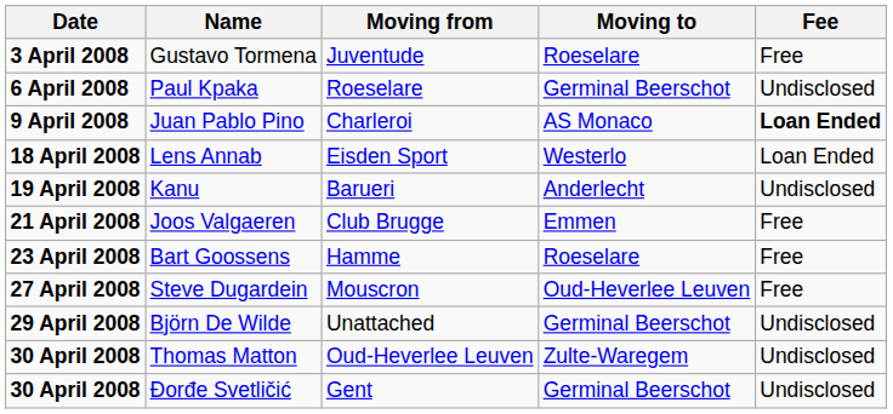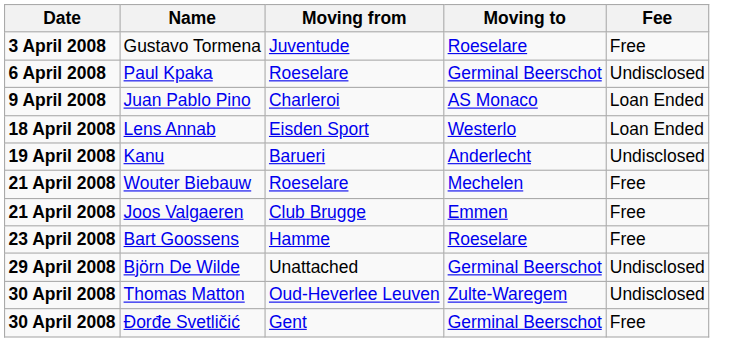 <table class="wikitable sortable">
 <tr>
 <th>Date</th>
 <th>Name</th>
 <th>Moving from</th>
 <th>Moving to</th>
 <th>Fee</th>
 </tr>
 <tr>
 <td><strong>3 April 2008</strong></td>
 <td> Gustavo Tormena</td>
 <td> <a href='#'>Juventude</a></td>
 <td><a href='#'>Roeselare</a></td>
 <td>Free </td>
 </tr>
 <tr>
 <td><strong>6 April 2008</strong></td>
 <td> <a href='#'>Paul Kpaka</a></td>
 <td><a href='#'>Roeselare</a></td>
 <td><a href='#'>Germinal Beerschot</a></td>
 <td>Undisclosed </td>
 </tr>
 <tr>
 <td><strong>9 April 2008</strong></td>
 <td> <a href='#'>Juan Pablo Pino</a></td>
 <td><a href='#'>Charleroi</a></td>
 <td> <a href='#'>AS Monaco</a></td>
-<td><strong>Loan Ended </strong></td>
+<td>Loan Ended </td>
 </tr>
 <tr>
 <td><strong>18 April 2008</strong></td>
 <td><a href='#'>Lens Annab</a></td>
 <td><a href='#'>Eisden Sport</a></td>
 <td><a href='#'>Westerlo</a></td>
 <td>Loan Ended </td>
 </tr>
 <tr>
 <td><strong>19 April 2008</strong></td>
 <td> <a href='#'>Kanu</a></td>
 <td> <a href='#'>Barueri</a></td>
 <td><a href='#'>Anderlecht</a></td>
 <td>Undisclosed </td>
 </tr>
 <tr>
 <td><strong>21 April 2008</strong></td>
+<td><a href='#'>Wouter Biebauw</a></td>
+<td><a href='#'>Roeselare</a></td>
+<td><a href='#'>Mechelen</a></td>
+<td>Free </td>
+</tr>
+<tr>
+<td><strong>21 April 2008</strong></td>
 <td><a href='#'>Joos Valgaeren</a></td>
 <td><a href='#'>Club Brugge</a></td>
 <td> <a href='#'>Emmen</a></td>
 <td>Free </td>
 </tr>
 <tr>
 <td><strong>23 April 2008</strong></td>
 <td><a href='#'>Bart Goossens</a></td>
 <td><a href='#'>Hamme</a></td>
 <td><a href='#'>Roeselare</a></td>
-<td>Free </td>
-</tr>
-<tr>
-<td><strong>27 April 2008</strong></td>
-<td><a href='#'>Steve Dugardein</a></td>
-<td><a href='#'>Mouscron</a></td>
-<td><a href='#'>Oud-Heverlee Leuven</a></td>
 <td>Free </td>
 </tr>
 <tr>
 <td><strong>29 April 2008</strong></td>
 <td><a href='#'>Björn De Wilde</a></td>
 <td>Unattached</td>
 <td><a href='#'>Germinal Beerschot</a></td>
 <td>Undisclosed </td>
 </tr>
 <tr>
 <td><strong>30 April 2008</strong></td>
 <td><a href='#'>Thomas Matton</a></td>
 <td><a href='#'>Oud-Heverlee Leuven</a></td>
 <td><a href='#'>Zulte-Waregem</a></td>
 <td>Undisclosed </td>
 </tr>
 <tr>
 <td><strong>30 April 2008</strong></td>
 <td> <a href='#'>Đorđe Svetličić</a></td>
 <td><a href='#'>Gent</a></td>
 <td><a href='#'>Germinal Beerschot</a></td>
-<td>Undisclosed </td>
+<td>Free </td>
 </tr>
 </table>
